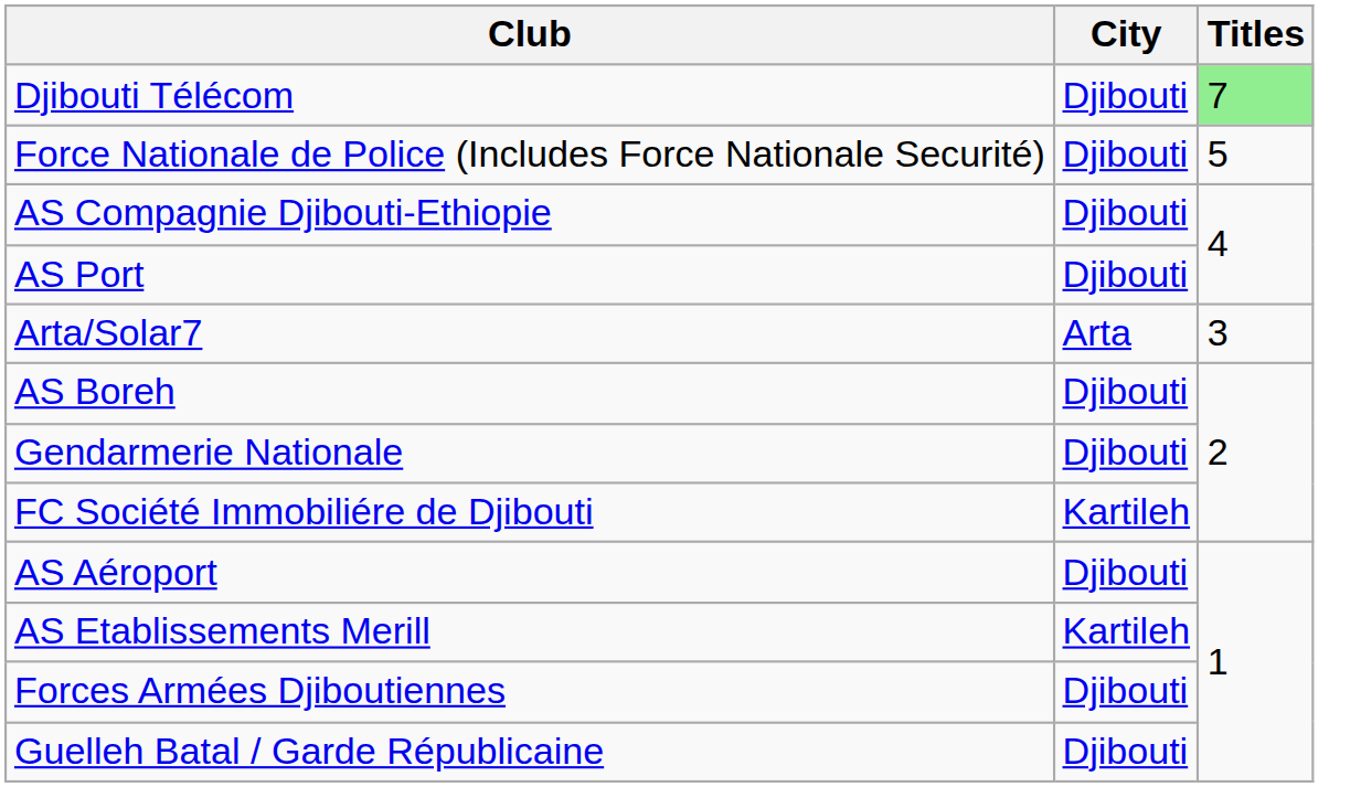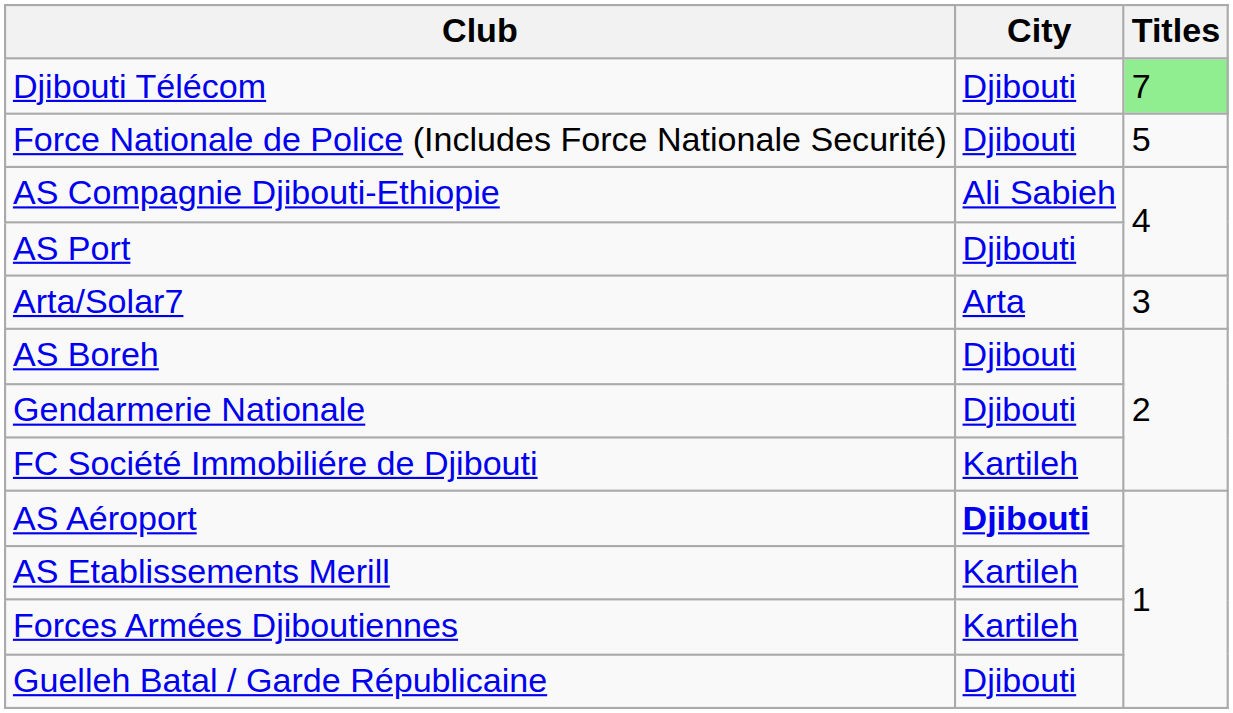 <table class="wikitable">
 <tr>
 <th>Club</th>
 <th>City</th>
 <th>Titles</th>
 </tr>
 <tr>
 <td><a href='#'>Djibouti Télécom</a></td>
 <td><a href='#'>Djibouti</a></td>
 <td style="background: lightgreen;">7</td>
 </tr>
 <tr>
 <td><a href='#'>Force Nationale de Police</a>  (Includes Force Nationale Securité)</td>
 <td><a href='#'>Djibouti</a></td>
 <td>5</td>
 </tr>
 <tr>
 <td><a href='#'>AS Compagnie Djibouti-Ethiopie</a></td>
-<td><a href='#'>Djibouti</a></td>
+<td><a href='#'>Ali Sabieh</a></td>
 <td rowspan="2">4</td>
 </tr>
 <tr>
 <td><a href='#'>AS Port</a></td>
 <td><a href='#'>Djibouti</a></td>
 </tr>
 <tr>
 <td><a href='#'>Arta/Solar7</a></td>
 <td><a href='#'>Arta</a></td>
 <td>3</td>
 </tr>
 <tr>
 <td><a href='#'>AS Boreh</a></td>
 <td><a href='#'>Djibouti</a></td>
 <td rowspan="3">2</td>
 </tr>
 <tr>
 <td><a href='#'>Gendarmerie Nationale</a></td>
 <td><a href='#'>Djibouti</a></td>
 </tr>
 <tr>
 <td><a href='#'>FC Société Immobiliére de Djibouti</a></td>
 <td><a href='#'>Kartileh</a></td>
 </tr>
 <tr>
 <td><a href='#'>AS Aéroport</a></td>
-<td><a href='#'>Djibouti</a></td>
+<td><strong><a href='#'>Djibouti</a></strong></td>
 <td rowspan="4">1</td>
 </tr>
 <tr>
 <td><a href='#'>AS Etablissements Merill</a></td>
 <td><a href='#'>Kartileh</a></td>
 </tr>
 <tr>
 <td><a href='#'>Forces Armées Djiboutiennes</a></td>
-<td><a href='#'>Djibouti</a></td>
+<td><a href='#'>Kartileh</a></td>
 </tr>
 <tr>
 <td><a href='#'>Guelleh Batal / Garde Républicaine</a></td>
 <td><a href='#'>Djibouti</a></td>
 </tr>
 </table>
